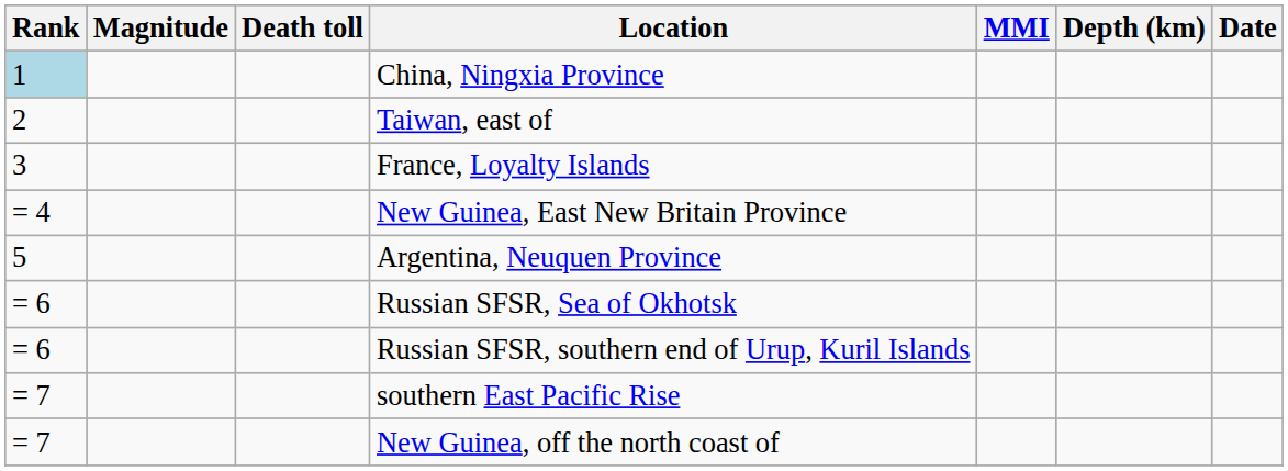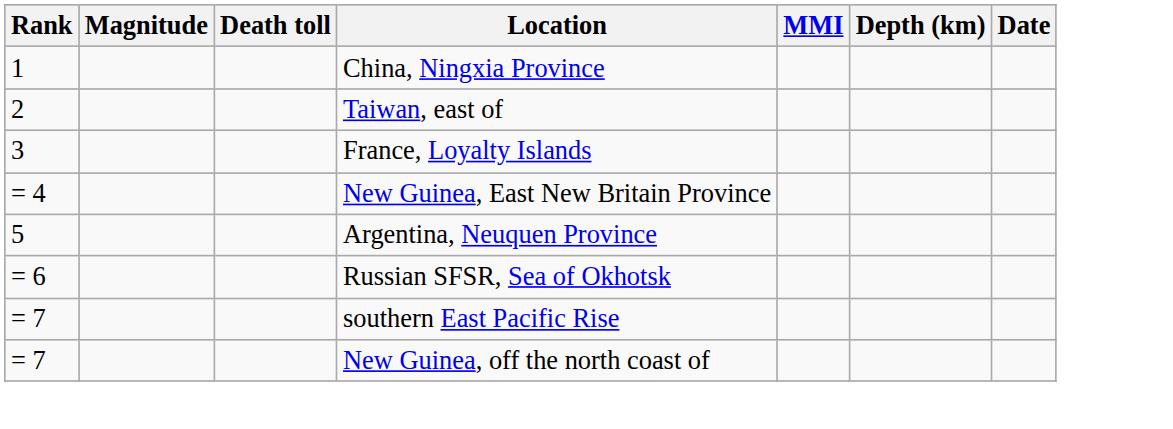 <table class="sortable wikitable" style="font-size:100%;">
 <tr>
 <th>Rank</th>
 <th>Magnitude</th>
 <th>Death toll</th>
 <th>Location</th>
 <th><a href='#'>MMI</a></th>
 <th>Depth (km)</th>
 <th>Date</th>
 </tr>
 <tr>
-<td style="background: lightblue;">1</td>
+<td>1</td>
 <td></td>
 <td></td>
 <td>China, <a href='#'>Ningxia Province</a></td>
 <td></td>
 <td></td>
 <td></td>
 </tr>
 <tr>
 <td>2</td>
 <td></td>
 <td></td>
 <td><a href='#'>Taiwan</a>, east of</td>
 <td></td>
 <td></td>
 <td></td>
 </tr>
 <tr>
 <td>3</td>
 <td></td>
 <td></td>
 <td>France, <a href='#'>Loyalty Islands</a></td>
 <td></td>
 <td></td>
 <td></td>
 </tr>
 <tr>
 <td>= 4</td>
 <td></td>
 <td></td>
 <td><a href='#'>New Guinea</a>, East New Britain Province</td>
 <td></td>
 <td></td>
 <td></td>
 </tr>
 <tr>
 <td>5</td>
 <td></td>
 <td></td>
 <td>Argentina, <a href='#'>Neuquen Province</a></td>
 <td></td>
 <td></td>
 <td></td>
 </tr>
 <tr>
 <td>= 6</td>
 <td></td>
 <td></td>
 <td>Russian SFSR, <a href='#'>Sea of Okhotsk</a></td>
 <td></td>
 <td></td>
 <td></td>
 </tr>
 <tr>
-<td>= 6</td>
-<td></td>
-<td></td>
-<td>Russian SFSR, southern end of <a href='#'>Urup</a>, <a href='#'>Kuril Islands</a></td>
-<td></td>
-<td></td>
-<td></td>
-</tr>
-<tr>
 <td>= 7</td>
 <td></td>
 <td></td>
 <td>southern <a href='#'>East Pacific Rise</a></td>
 <td></td>
 <td></td>
 <td></td>
 </tr>
 <tr>
 <td>= 7</td>
 <td></td>
 <td></td>
 <td><a href='#'>New Guinea</a>, off the north coast of</td>
 <td></td>
 <td></td>
 <td></td>
 </tr>
 </table>
